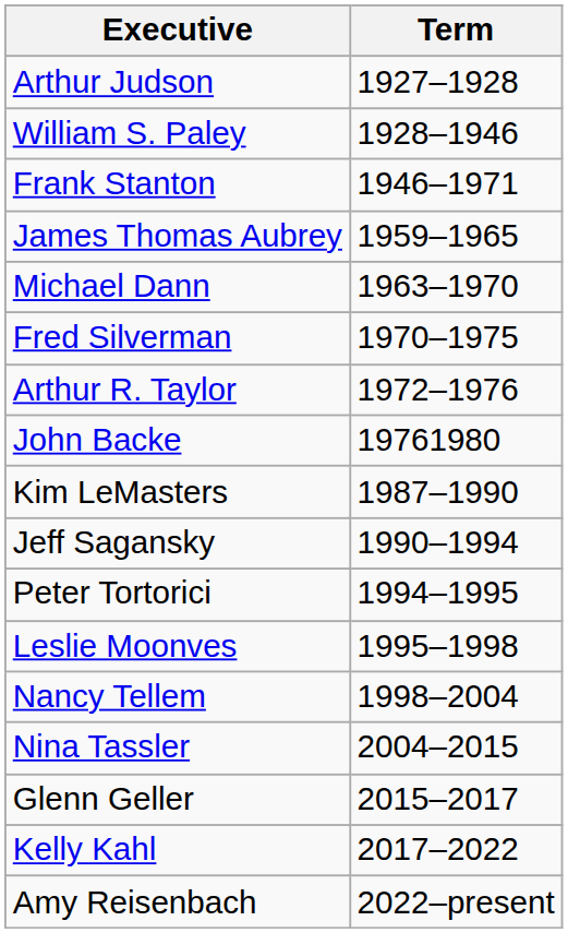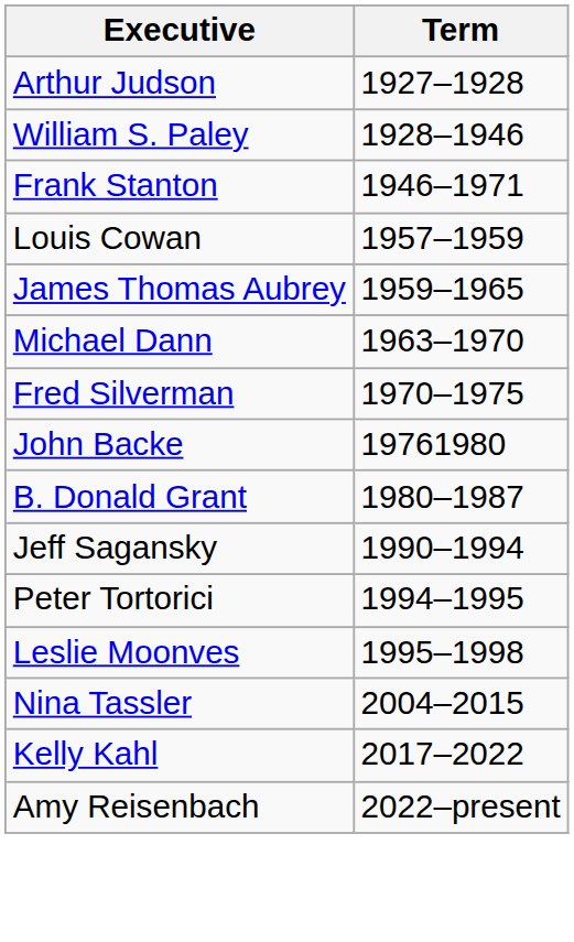 <table class="wikitable">
 <tr>
 <th>Executive</th>
 <th>Term</th>
 </tr>
 <tr>
 <td><a href='#'>Arthur Judson</a></td>
 <td>1927–1928</td>
 </tr>
 <tr>
 <td><a href='#'>William S. Paley</a></td>
 <td>1928–1946</td>
 </tr>
 <tr>
 <td><a href='#'>Frank Stanton</a></td>
 <td>1946–1971</td>
 </tr>
 <tr>
+<td>Louis Cowan</td>
+<td>1957–1959</td>
+</tr>
+<tr>
 <td><a href='#'>James Thomas Aubrey</a></td>
 <td>1959–1965</td>
 </tr>
 <tr>
 <td><a href='#'>Michael Dann</a></td>
 <td>1963–1970</td>
 </tr>
 <tr>
 <td><a href='#'>Fred Silverman</a></td>
 <td>1970–1975</td>
 </tr>
 <tr>
-<td><a href='#'>Arthur R. Taylor</a></td>
-<td>1972–1976</td>
-</tr>
-<tr>
 <td><a href='#'>John Backe</a></td>
 <td>19761980</td>
 </tr>
 <tr>
-<td>Kim LeMasters</td>
-<td>1987–1990</td>
+<td><a href='#'>B. Donald Grant</a></td>
+<td>1980–1987</td>
 </tr>
 <tr>
 <td>Jeff Sagansky</td>
 <td>1990–1994</td>
 </tr>
 <tr>
 <td>Peter Tortorici</td>
 <td>1994–1995</td>
 </tr>
 <tr>
 <td><a href='#'>Leslie Moonves</a></td>
 <td>1995–1998</td>
 </tr>
 <tr>
-<td><a href='#'>Nancy Tellem</a></td>
-<td>1998–2004</td>
-</tr>
-<tr>
 <td><a href='#'>Nina Tassler</a></td>
 <td>2004–2015</td>
-</tr>
-<tr>
-<td>Glenn Geller</td>
-<td>2015–2017</td>
 </tr>
 <tr>
 <td><a href='#'>Kelly Kahl</a></td>
 <td>2017–2022</td>
 </tr>
 <tr>
 <td>Amy Reisenbach</td>
 <td>2022–present</td>
 </tr>
 </table>
